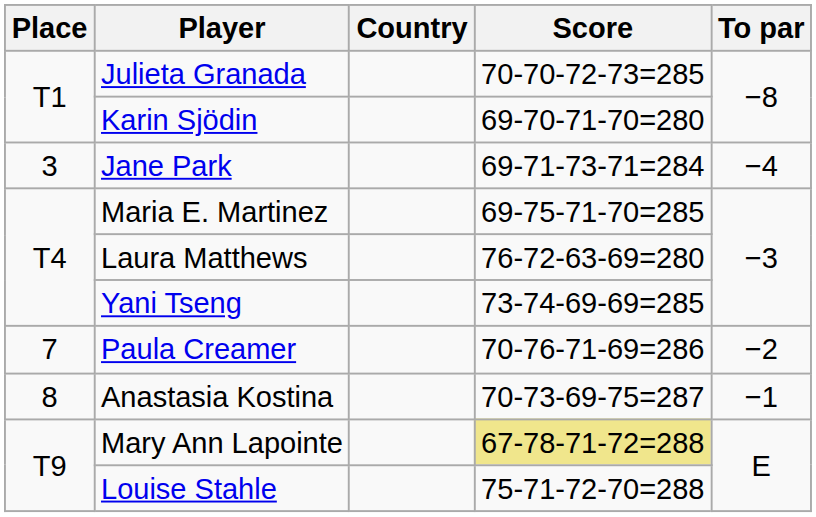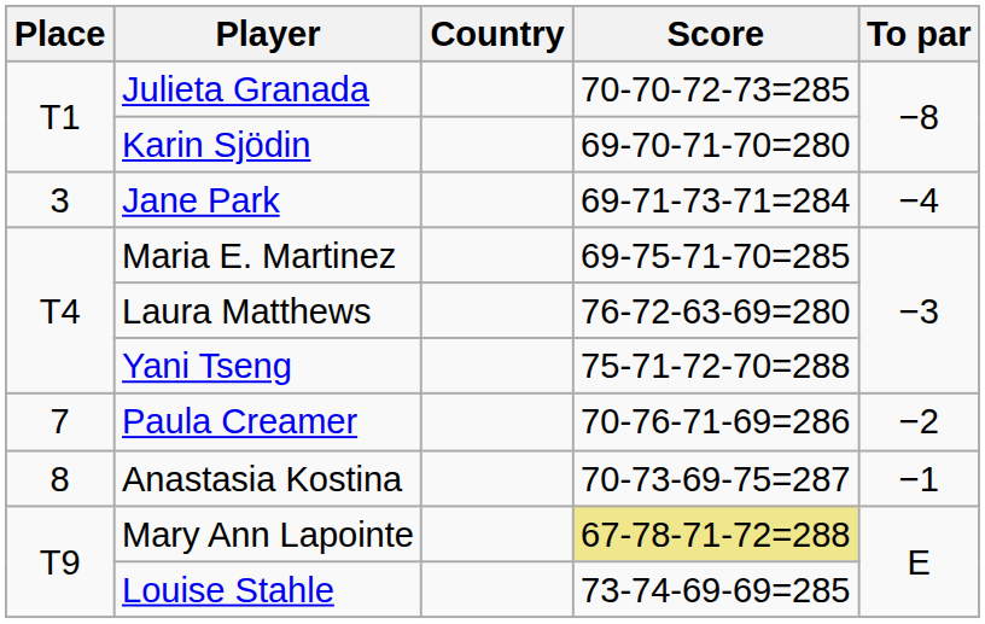 <table class="wikitable" style="font-size:95%;">
 <tr>
 <th>Place</th>
 <th>Player</th>
 <th>Country</th>
 <th>Score</th>
 <th>To par</th>
 </tr>
 <tr>
 <td rowspan=2 align=center>T1</td>
 <td><a href='#'>Julieta Granada</a></td>
 <td></td>
 <td>70-70-72-73=285</td>
 <td rowspan=2 align=center>−8</td>
 </tr>
 <tr>
 <td><a href='#'>Karin Sjödin</a></td>
 <td></td>
 <td>69-70-71-70=280</td>
 </tr>
 <tr>
 <td align=center>3</td>
 <td><a href='#'>Jane Park</a></td>
 <td></td>
 <td>69-71-73-71=284</td>
 <td align=center>−4</td>
 </tr>
 <tr>
 <td rowspan=3 align=center>T4</td>
 <td>Maria E. Martinez</td>
 <td></td>
 <td>69-75-71-70=285</td>
 <td rowspan=3 align=center>−3</td>
 </tr>
 <tr>
 <td>Laura Matthews</td>
 <td></td>
 <td>76-72-63-69=280</td>
 </tr>
 <tr>
 <td><a href='#'>Yani Tseng</a></td>
 <td></td>
-<td>73-74-69-69=285</td>
+<td>75-71-72-70=288</td>
 </tr>
 <tr>
 <td align=center>7</td>
 <td><a href='#'>Paula Creamer</a></td>
 <td></td>
 <td>70-76-71-69=286</td>
 <td align=center>−2</td>
 </tr>
 <tr>
 <td align=center>8</td>
 <td>Anastasia Kostina</td>
 <td></td>
 <td>70-73-69-75=287</td>
 <td align=center>−1</td>
 </tr>
 <tr>
 <td rowspan=2 align=center>T9</td>
 <td>Mary Ann Lapointe</td>
 <td></td>
 <td style="background: khaki;">67-78-71-72=288</td>
 <td rowspan=2 align=center>E</td>
 </tr>
 <tr>
 <td><a href='#'>Louise Stahle</a></td>
 <td></td>
-<td>75-71-72-70=288</td>
+<td>73-74-69-69=285</td>
 </tr>
 </table>
